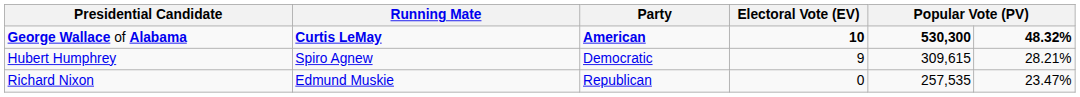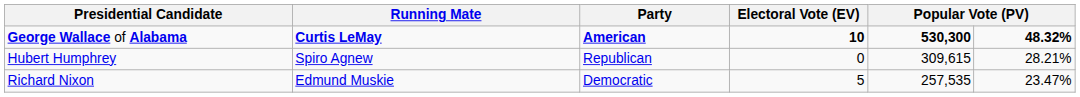 <table class="wikitable">
 <tr>
 <th width="25%">Presidential Candidate</th>
 <th width="25%"><a href='#'>Running Mate</a></th>
 <th width="13%">Party</th>
 <th width="12%">Electoral Vote (EV)</th>
 <th colspan="2" width="18%">Popular Vote (PV)</th>
 </tr>
 <tr>
 <td><strong><a href='#'>George Wallace</a></strong> of <strong><a href='#'>Alabama</a></strong></td>
 <td><strong><a href='#'>Curtis LeMay</a></strong></td>
 <td><strong><a href='#'>American</a></strong></td>
 <td align="right"><strong>10</strong></td>
 <td align="right"><strong>530,300</strong></td>
 <td align="right"><strong>48.32%</strong></td>
 </tr>
 <tr>
 <td><a href='#'>Hubert Humphrey</a></td>
 <td><a href='#'>Spiro Agnew</a></td>
-<td><a href='#'>Democratic</a></td>
-<td align="right">9</td>
+<td><a href='#'>Republican</a></td>
+<td align="right">0</td>
 <td align="right">309,615</td>
 <td align="right">28.21%</td>
 </tr>
 <tr>
 <td><a href='#'>Richard Nixon</a></td>
 <td><a href='#'>Edmund Muskie</a></td>
-<td><a href='#'>Republican</a></td>
-<td align="right">0</td>
+<td><a href='#'>Democratic</a></td>
+<td align="right">5</td>
 <td align="right">257,535</td>
 <td align="right">23.47%</td>
 </tr>
 </table>
